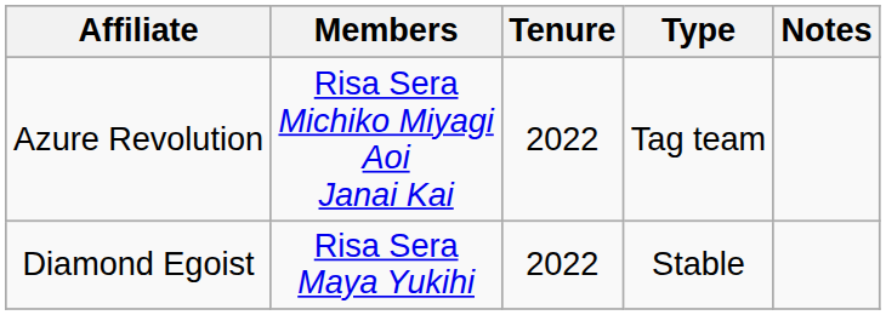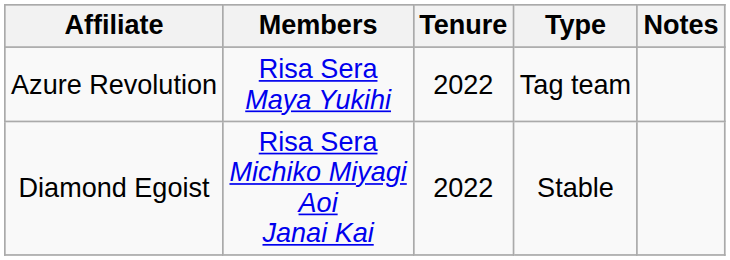 <table class="wikitable sortable" style="text-align:center;">
 <tr>
 <th>Affiliate</th>
 <th>Members</th>
 <th>Tenure</th>
 <th>Type</th>
 <th>Notes</th>
 </tr>
 <tr>
 <td>Azure Revolution</td>
-<td><a href='#'>Risa Sera</a><br><em><a href='#'>Michiko Miyagi</a></em><br><em><a href='#'>Aoi</a></em><br><em><a href='#'>Janai Kai</a></em></td>
+<td><a href='#'>Risa Sera</a><br><em><a href='#'>Maya Yukihi</a></em></td>
 <td>2022</td>
 <td>Tag team</td>
 <td></td>
 </tr>
 <tr>
 <td>Diamond Egoist</td>
-<td><a href='#'>Risa Sera</a><br><em><a href='#'>Maya Yukihi</a></em></td>
+<td><a href='#'>Risa Sera</a><br><em><a href='#'>Michiko Miyagi</a></em><br><em><a href='#'>Aoi</a></em><br><em><a href='#'>Janai Kai</a></em></td>
 <td>2022</td>
 <td>Stable</td>
 <td></td>
 </tr>
 </table>
